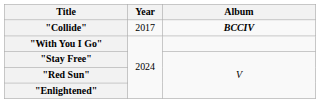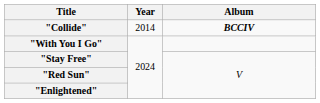 <table class="wikitable plainrowheaders" style="text-align:center;">
 <tr>
 <th scope="col" style="width:12em;">Title</th>
 <th scope="col" style="width:3em">Year</th>
 <th scope="col" style="width:15em">Album</th>
 </tr>
 <tr>
 <th scope="row">"Collide"</th>
-<td>2017</td>
+<td>2014</td>
 <td><strong><em>BCCIV</em></strong></td>
 </tr>
 <tr>
 <th scope="row">"With You I Go"</th>
 <td rowspan="4">2024</td>
 <td></td>
 </tr>
 <tr>
 <th scope="row">"Stay Free"</th>
 <td rowspan="3"><em>V</em></td>
 </tr>
 <tr>
 <th scope="row">"Red Sun"</th>
 </tr>
 <tr>
 <th scope="row">"Enlightened"</th>
 </tr>
 </table>
